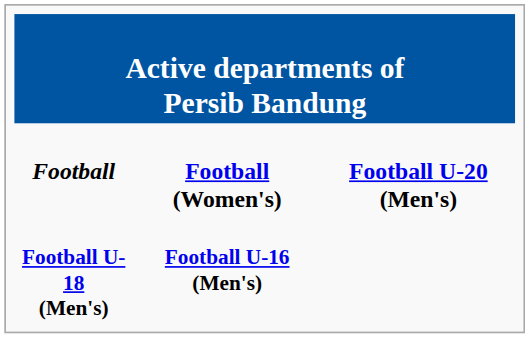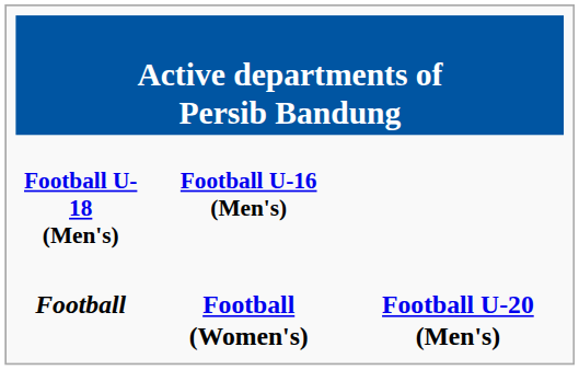 <table class="infobox" style="font-size: 88%; width: 22em; text-align: center">
 <tr>
 <th colspan="3" style="font-size:125%; background:#0055a2; color:white; text-align:center;"><br>Active departments of<br> Persib Bandung</th>
+</tr>
+<tr style="font-size: 90%; text-align: center">
+<td><br><strong><a href='#'>Football U-18</a><br> (Men's)</strong></td>
+<td><br><strong><a href='#'>Football U-16</a><br> (Men's)</strong></td>
+<td></td>
 </tr>
 <tr style="text-align: center">
 <td><br><strong><em>Football</em></strong></td>
 <td><br><strong><a href='#'>Football</a> (Women's)</strong></td>
 <td><br><strong><a href='#'>Football U-20</a> (Men's)</strong></td>
 </tr>
-<tr style="font-size: 90%; text-align: center">
-<td><br><strong><a href='#'>Football U-18</a><br> (Men's)</strong></td>
-<td><br><strong><a href='#'>Football U-16</a><br> (Men's)</strong></td>
-<td></td>
-</tr>
 </table>
